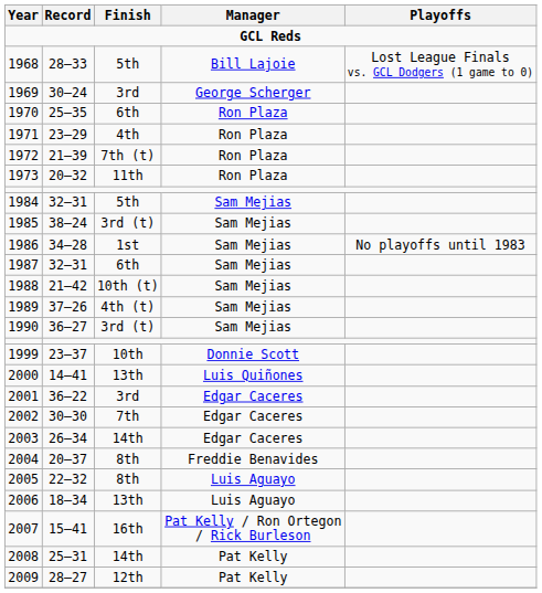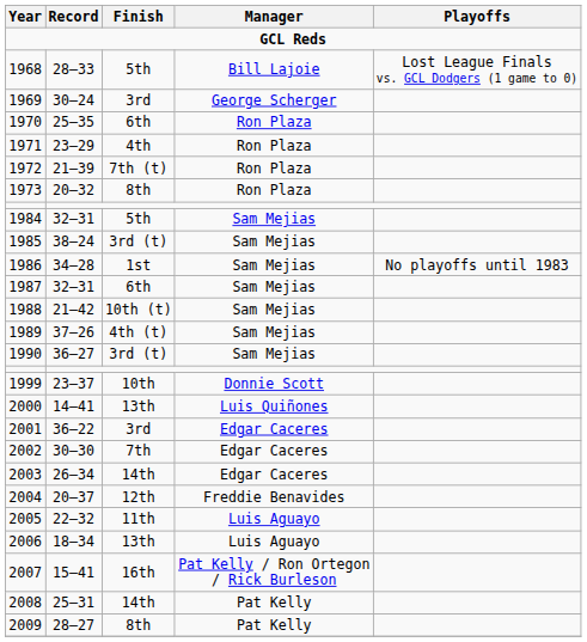 <table class="wikitable">
 <tr>
 <th>Year</th>
 <th>Record</th>
 <th>Finish</th>
 <th>Manager</th>
 <th>Playoffs</th>
 </tr>
 <tr align=center>
 <td align=center colspan=5><strong>GCL Reds</strong></td>
 </tr>
 <tr align=center>
 <td>1968</td>
 <td>28–33</td>
 <td>5th</td>
 <td><a href='#'>Bill Lajoie</a></td>
 <td>Lost League Finals<br><small>vs. <a href='#'>GCL Dodgers</a> (1 game to 0)</small></td>
 </tr>
 <tr align=center>
 <td>1969</td>
 <td>30–24</td>
 <td>3rd</td>
 <td><a href='#'>George Scherger</a></td>
 <td></td>
 </tr>
 <tr align=center>
 <td>1970</td>
 <td>25–35</td>
 <td>6th</td>
 <td><a href='#'>Ron Plaza</a></td>
 <td></td>
 </tr>
 <tr align=center>
 <td>1971</td>
 <td>23–29</td>
 <td>4th</td>
 <td>Ron Plaza</td>
 <td></td>
 </tr>
 <tr align=center>
 <td>1972</td>
 <td>21–39</td>
 <td>7th (t)</td>
 <td>Ron Plaza</td>
 <td></td>
 </tr>
 <tr align=center>
 <td>1973</td>
 <td>20–32</td>
-<td>11th</td>
+<td>8th</td>
 <td>Ron Plaza</td>
 <td></td>
 </tr>
 <tr align=center>
 <td></td>
 </tr>
 <tr align=center>
 <td>1984</td>
 <td>32–31</td>
 <td>5th</td>
 <td><a href='#'>Sam Mejias</a></td>
 <td></td>
 </tr>
 <tr align=center>
 <td>1985</td>
 <td>38–24</td>
 <td>3rd (t)</td>
 <td>Sam Mejias</td>
 <td></td>
 </tr>
 <tr align=center>
 <td>1986</td>
 <td>34–28</td>
 <td>1st</td>
 <td>Sam Mejias</td>
 <td>No playoffs until 1983</td>
 </tr>
 <tr align=center>
 <td>1987</td>
 <td>32–31</td>
 <td>6th</td>
 <td>Sam Mejias</td>
 <td></td>
 </tr>
 <tr align=center>
 <td>1988</td>
 <td>21–42</td>
 <td>10th (t)</td>
 <td>Sam Mejias</td>
 <td></td>
 </tr>
 <tr align=center>
 <td>1989</td>
 <td>37–26</td>
 <td>4th (t)</td>
 <td>Sam Mejias</td>
 <td></td>
 </tr>
 <tr align=center>
 <td>1990</td>
 <td>36–27</td>
 <td>3rd (t)</td>
 <td>Sam Mejias</td>
 <td></td>
 </tr>
 <tr align=center>
 <td></td>
 </tr>
 <tr align=center>
 <td>1999</td>
 <td>23–37</td>
 <td>10th</td>
 <td><a href='#'>Donnie Scott</a></td>
 <td></td>
 </tr>
 <tr align=center>
 <td>2000</td>
 <td>14–41</td>
 <td>13th</td>
 <td><a href='#'>Luis Quiñones</a></td>
 <td></td>
 </tr>
 <tr align=center>
 <td>2001</td>
 <td>36–22</td>
 <td>3rd</td>
 <td><a href='#'>Edgar Caceres</a></td>
 <td></td>
 </tr>
 <tr align=center>
 <td>2002</td>
 <td>30–30</td>
 <td>7th</td>
 <td>Edgar Caceres</td>
 <td></td>
 </tr>
 <tr align=center>
 <td>2003</td>
 <td>26–34</td>
 <td>14th</td>
 <td>Edgar Caceres</td>
 <td></td>
 </tr>
 <tr align=center>
 <td>2004</td>
 <td>20–37</td>
-<td>8th</td>
+<td>12th</td>
 <td>Freddie Benavides</td>
 <td></td>
 </tr>
 <tr align=center>
 <td>2005</td>
 <td>22–32</td>
-<td>8th</td>
+<td>11th</td>
 <td><a href='#'>Luis Aguayo</a></td>
 <td></td>
 </tr>
 <tr align=center>
 <td>2006</td>
 <td>18–34</td>
 <td>13th</td>
 <td>Luis Aguayo</td>
 <td></td>
 </tr>
 <tr align=center>
 <td>2007</td>
 <td>15–41</td>
 <td>16th</td>
 <td><a href='#'>Pat Kelly</a> / Ron Ortegon<br> / <a href='#'>Rick Burleson</a></td>
 <td></td>
 </tr>
 <tr align=center>
 <td>2008</td>
 <td>25–31</td>
 <td>14th</td>
 <td>Pat Kelly</td>
 <td></td>
 </tr>
 <tr align=center>
 <td>2009</td>
 <td>28–27</td>
-<td>12th</td>
+<td>8th</td>
 <td>Pat Kelly</td>
 <td></td>
 </tr>
 <tr align=center>
 </tr>
 </table>
